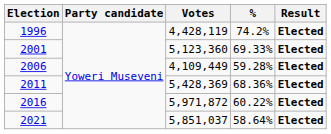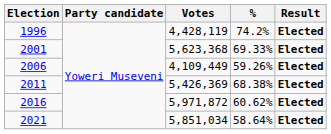 <table class=wikitable style=text-align:center>
 <tr>
 <th>Election</th>
 <th>Party candidate</th>
 <th>Votes</th>
 <th>%</th>
 <th>Result</th>
 </tr>
 <tr>
 <td><a href='#'>1996</a></td>
 <td rowspan="6"><a href='#'>Yoweri Museveni</a></td>
 <td>4,428,119</td>
 <td>74.2%</td>
 <td><strong>Elected</strong> </td>
 </tr>
 <tr>
 <td><a href='#'>2001</a></td>
-<td>5,123,360</td>
+<td>5,623,368</td>
 <td>69.33%</td>
 <td><strong>Elected</strong> </td>
 </tr>
 <tr>
 <td><a href='#'>2006</a></td>
 <td>4,109,449</td>
-<td>59.28%</td>
+<td>59.26%</td>
 <td><strong>Elected</strong> </td>
 </tr>
 <tr>
 <td><a href='#'>2011</a></td>
-<td>5,428,369</td>
-<td>68.36%</td>
+<td>5,426,369</td>
+<td>68.38%</td>
 <td><strong>Elected</strong> </td>
 </tr>
 <tr>
 <td><a href='#'>2016</a></td>
 <td>5,971,872</td>
-<td>60.22%</td>
+<td>60.62%</td>
 <td><strong>Elected</strong> </td>
 </tr>
 <tr>
 <td><a href='#'>2021</a></td>
-<td>5,851,037</td>
+<td>5,851,034</td>
 <td>58.64%</td>
 <td><strong>Elected</strong> </td>
 </tr>
 </table>
